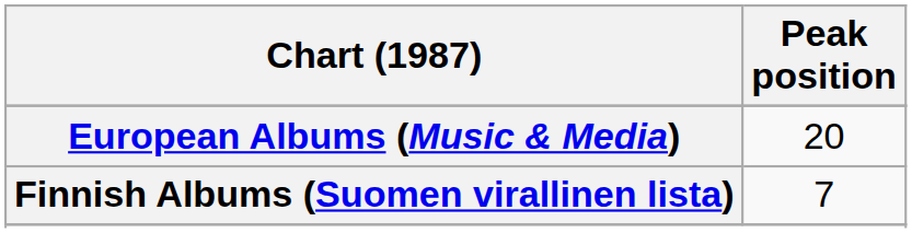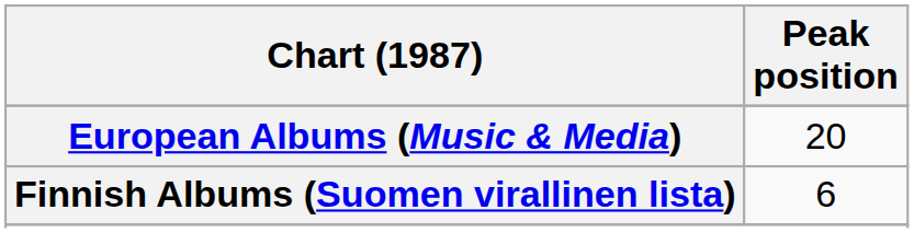 <table class="wikitable sortable plainrowheaders" style="text-align:center">
 <tr>
 <th scope="col">Chart (1987)</th>
 <th scope="col">Peak<br>position</th>
 </tr>
 <tr>
 </tr>
 <tr>
 </tr>
 <tr>
 <th scope="row"><a href='#'>European Albums</a> (<em><a href='#'>Music & Media</a></em>)</th>
 <td>20</td>
 </tr>
 <tr>
 <th scope="row">Finnish Albums (<a href='#'>Suomen virallinen lista</a>)</th>
-<td>7</td>
+<td>6</td>
 </tr>
 <tr>
 </tr>
 <tr>
 </tr>
 <tr>
 </tr>
 <tr>
 </tr>
 </table>
